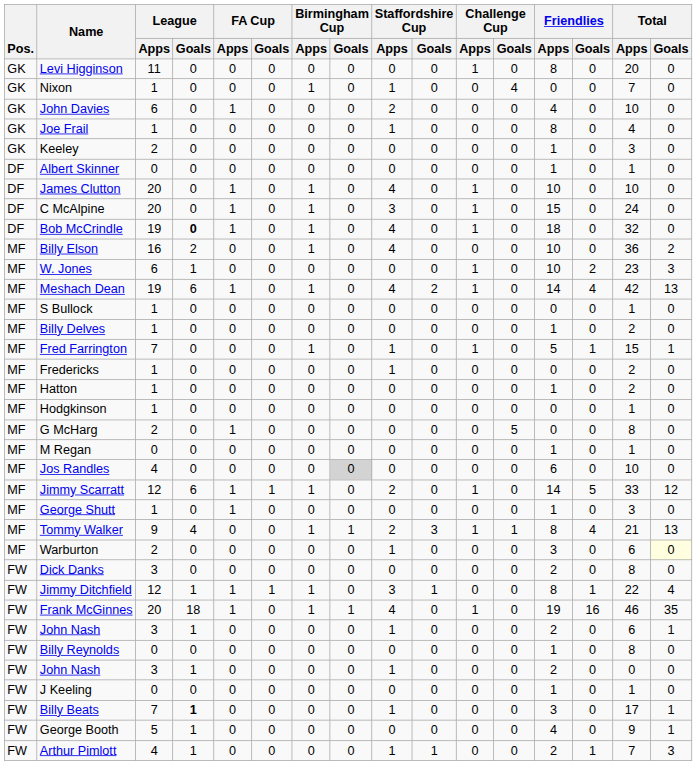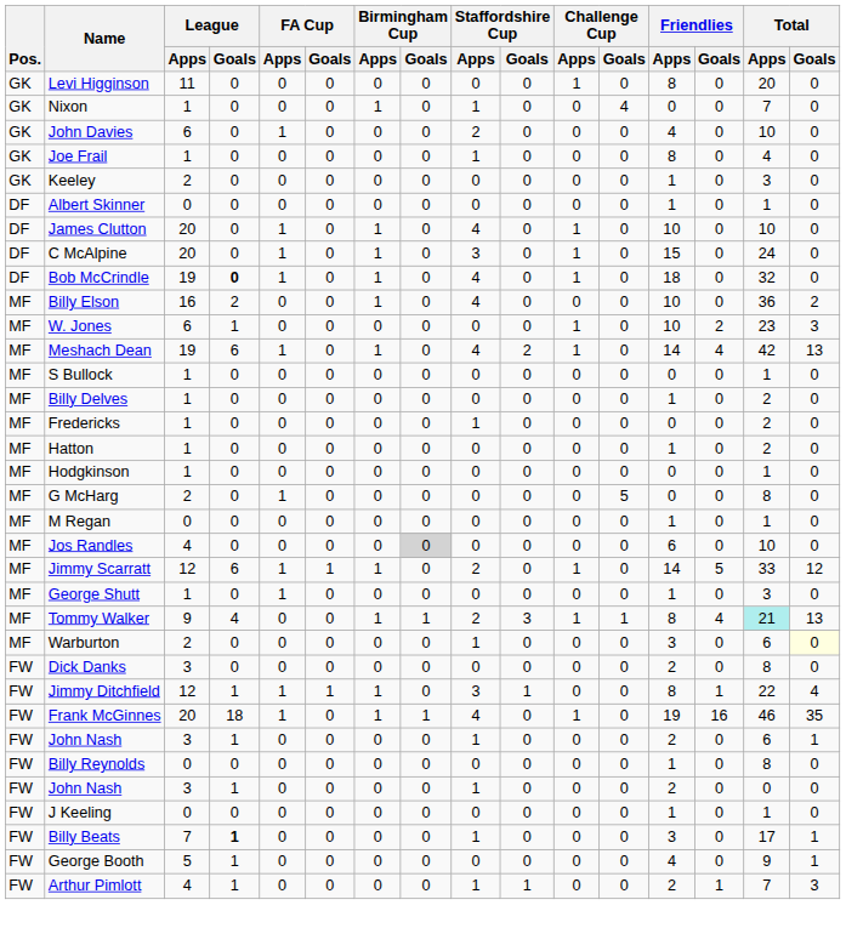 <table class="wikitable" style="text-align:center">
 <tr>
 <th rowspan="2" valign="bottom">Pos.</th>
 <th rowspan="2">Name</th>
 <th colspan="2" width="85">League</th>
 <th colspan="2" width="85">FA Cup</th>
 <th colspan="2" width="85">Birmingham Cup</th>
 <th colspan="2" width="85">Staffordshire Cup</th>
 <th colspan="2" width="85">Challenge Cup</th>
 <th colspan="2" width="85"><a href='#'>Friendlies</a></th>
 <th colspan="2" width="85">Total</th>
 </tr>
 <tr>
 <th>Apps</th>
 <th>Goals</th>
 <th>Apps</th>
 <th>Goals</th>
 <th>Apps</th>
 <th>Goals</th>
 <th>Apps</th>
 <th>Goals</th>
 <th>Apps</th>
 <th>Goals</th>
 <th>Apps</th>
 <th>Goals</th>
 <th>Apps</th>
 <th>Goals</th>
 </tr>
 <tr>
 <td align="left">GK</td>
 <td align="left"><a href='#'>Levi Higginson</a></td>
 <td>11</td>
 <td>0</td>
 <td>0</td>
 <td>0</td>
 <td>0</td>
 <td>0</td>
 <td>0</td>
 <td>0</td>
 <td>1</td>
 <td>0</td>
 <td>8</td>
 <td>0</td>
 <td>20</td>
 <td>0</td>
 </tr>
 <tr>
 <td align="left">GK</td>
 <td align="left">Nixon</td>
 <td>1</td>
 <td>0</td>
 <td>0</td>
 <td>0</td>
 <td>1</td>
 <td>0</td>
 <td>1</td>
 <td>0</td>
 <td>0</td>
 <td>4</td>
 <td>0</td>
 <td>0</td>
 <td>7</td>
 <td>0</td>
 </tr>
 <tr>
 <td align="left">GK</td>
 <td align="left"><a href='#'>John Davies</a></td>
 <td>6</td>
 <td>0</td>
 <td>1</td>
 <td>0</td>
 <td>0</td>
 <td>0</td>
 <td>2</td>
 <td>0</td>
 <td>0</td>
 <td>0</td>
 <td>4</td>
 <td>0</td>
 <td>10</td>
 <td>0</td>
 </tr>
 <tr>
 <td align="left">GK</td>
 <td align="left"> <a href='#'>Joe Frail</a></td>
 <td>1</td>
 <td>0</td>
 <td>0</td>
 <td>0</td>
 <td>0</td>
 <td>0</td>
 <td>1</td>
 <td>0</td>
 <td>0</td>
 <td>0</td>
 <td>8</td>
 <td>0</td>
 <td>4</td>
 <td>0</td>
 </tr>
 <tr>
 <td align="left">GK</td>
 <td align="left">Keeley</td>
 <td>2</td>
 <td>0</td>
 <td>0</td>
 <td>0</td>
 <td>0</td>
 <td>0</td>
 <td>0</td>
 <td>0</td>
 <td>0</td>
 <td>0</td>
 <td>1</td>
 <td>0</td>
 <td>3</td>
 <td>0</td>
 </tr>
 <tr>
 <td align="left">DF</td>
 <td align="left"> <a href='#'>Albert Skinner</a></td>
 <td>0</td>
 <td>0</td>
 <td>0</td>
 <td>0</td>
 <td>0</td>
 <td>0</td>
 <td>0</td>
 <td>0</td>
 <td>0</td>
 <td>0</td>
 <td>1</td>
 <td>0</td>
 <td>1</td>
 <td>0</td>
 </tr>
 <tr>
 <td align="left">DF</td>
 <td align="left"> <a href='#'>James Clutton</a></td>
 <td>20</td>
 <td>0</td>
 <td>1</td>
 <td>0</td>
 <td>1</td>
 <td>0</td>
 <td>4</td>
 <td>0</td>
 <td>1</td>
 <td>0</td>
 <td>10</td>
 <td>0</td>
 <td>10</td>
 <td>0</td>
 </tr>
 <tr>
 <td align="left">DF</td>
 <td align="left">C McAlpine</td>
 <td>20</td>
 <td>0</td>
 <td>1</td>
 <td>0</td>
 <td>1</td>
 <td>0</td>
 <td>3</td>
 <td>0</td>
 <td>1</td>
 <td>0</td>
 <td>15</td>
 <td>0</td>
 <td>24</td>
 <td>0</td>
 </tr>
 <tr>
 <td align="left">DF</td>
 <td align="left"> <a href='#'>Bob McCrindle</a></td>
 <td>19</td>
 <td><strong>0</strong></td>
 <td>1</td>
 <td>0</td>
 <td>1</td>
 <td>0</td>
 <td>4</td>
 <td>0</td>
 <td>1</td>
 <td>0</td>
 <td>18</td>
 <td>0</td>
 <td>32</td>
 <td>0</td>
 </tr>
 <tr>
 <td align="left">MF</td>
 <td align="left"> <a href='#'>Billy Elson</a></td>
 <td>16</td>
 <td>2</td>
 <td>0</td>
 <td>0</td>
 <td>1</td>
 <td>0</td>
 <td>4</td>
 <td>0</td>
 <td>0</td>
 <td>0</td>
 <td>10</td>
 <td>0</td>
 <td>36</td>
 <td>2</td>
 </tr>
 <tr>
 <td align="left">MF</td>
 <td align="left"><a href='#'>W. Jones</a></td>
 <td>6</td>
 <td>1</td>
 <td>0</td>
 <td>0</td>
 <td>0</td>
 <td>0</td>
 <td>0</td>
 <td>0</td>
 <td>1</td>
 <td>0</td>
 <td>10</td>
 <td>2</td>
 <td>23</td>
 <td>3</td>
 </tr>
 <tr>
 <td align="left">MF</td>
 <td align="left"> <a href='#'>Meshach Dean</a></td>
 <td>19</td>
 <td>6</td>
 <td>1</td>
 <td>0</td>
 <td>1</td>
 <td>0</td>
 <td>4</td>
 <td>2</td>
 <td>1</td>
 <td>0</td>
 <td>14</td>
 <td>4</td>
 <td>42</td>
 <td>13</td>
 </tr>
 <tr>
 <td align="left">MF</td>
 <td align="left">S Bullock</td>
 <td>1</td>
 <td>0</td>
 <td>0</td>
 <td>0</td>
 <td>0</td>
 <td>0</td>
 <td>0</td>
 <td>0</td>
 <td>0</td>
 <td>0</td>
 <td>0</td>
 <td>0</td>
 <td>1</td>
 <td>0</td>
 </tr>
 <tr>
 <td align="left">MF</td>
 <td align="left"> <a href='#'>Billy Delves</a></td>
 <td>1</td>
 <td>0</td>
 <td>0</td>
 <td>0</td>
 <td>0</td>
 <td>0</td>
 <td>0</td>
 <td>0</td>
 <td>0</td>
 <td>0</td>
 <td>1</td>
 <td>0</td>
 <td>2</td>
 <td>0</td>
 </tr>
 <tr>
 <td align="left">MF</td>
-<td align="left"> <a href='#'>Fred Farrington</a></td>
-<td>7</td>
-<td>0</td>
-<td>0</td>
-<td>0</td>
-<td>1</td>
-<td>0</td>
-<td>1</td>
-<td>0</td>
-<td>1</td>
-<td>0</td>
-<td>5</td>
-<td>1</td>
-<td>15</td>
-<td>1</td>
-</tr>
-<tr>
-<td align="left">MF</td>
 <td align="left">Fredericks</td>
 <td>1</td>
 <td>0</td>
 <td>0</td>
 <td>0</td>
 <td>0</td>
 <td>0</td>
 <td>1</td>
 <td>0</td>
 <td>0</td>
 <td>0</td>
 <td>0</td>
 <td>0</td>
 <td>2</td>
 <td>0</td>
 </tr>
 <tr>
 <td align="left">MF</td>
 <td align="left">Hatton</td>
 <td>1</td>
 <td>0</td>
 <td>0</td>
 <td>0</td>
 <td>0</td>
 <td>0</td>
 <td>0</td>
 <td>0</td>
 <td>0</td>
 <td>0</td>
 <td>1</td>
 <td>0</td>
 <td>2</td>
 <td>0</td>
 </tr>
 <tr>
 <td align="left">MF</td>
 <td align="left">Hodgkinson</td>
 <td>1</td>
 <td>0</td>
 <td>0</td>
 <td>0</td>
 <td>0</td>
 <td>0</td>
 <td>0</td>
 <td>0</td>
 <td>0</td>
 <td>0</td>
 <td>0</td>
 <td>0</td>
 <td>1</td>
 <td>0</td>
 </tr>
 <tr>
 <td align="left">MF</td>
 <td align="left">G McHarg</td>
 <td>2</td>
 <td>0</td>
 <td>1</td>
 <td>0</td>
 <td>0</td>
 <td>0</td>
 <td>0</td>
 <td>0</td>
 <td>0</td>
 <td>5</td>
 <td>0</td>
 <td>0</td>
 <td>8</td>
 <td>0</td>
 </tr>
 <tr>
 <td align="left">MF</td>
 <td align="left">M Regan</td>
 <td>0</td>
 <td>0</td>
 <td>0</td>
 <td>0</td>
 <td>0</td>
 <td>0</td>
 <td>0</td>
 <td>0</td>
 <td>0</td>
 <td>0</td>
 <td>1</td>
 <td>0</td>
 <td>1</td>
 <td>0</td>
 </tr>
 <tr>
 <td align="left">MF</td>
 <td align="left"> <a href='#'>Jos Randles</a></td>
 <td>4</td>
 <td>0</td>
 <td>0</td>
 <td>0</td>
 <td>0</td>
 <td style="background: lightgrey;">0</td>
 <td>0</td>
 <td>0</td>
 <td>0</td>
 <td>0</td>
 <td>6</td>
 <td>0</td>
 <td>10</td>
 <td>0</td>
 </tr>
 <tr>
 <td align="left">MF</td>
 <td align="left"> <a href='#'>Jimmy Scarratt</a></td>
 <td>12</td>
 <td>6</td>
 <td>1</td>
 <td>1</td>
 <td>1</td>
 <td>0</td>
 <td>2</td>
 <td>0</td>
 <td>1</td>
 <td>0</td>
 <td>14</td>
 <td>5</td>
 <td>33</td>
 <td>12</td>
 </tr>
 <tr>
 <td align="left">MF</td>
 <td align="left"> <a href='#'>George Shutt</a></td>
 <td>1</td>
 <td>0</td>
 <td>1</td>
 <td>0</td>
 <td>0</td>
 <td>0</td>
 <td>0</td>
 <td>0</td>
 <td>0</td>
 <td>0</td>
 <td>1</td>
 <td>0</td>
 <td>3</td>
 <td>0</td>
 </tr>
 <tr>
 <td align="left">MF</td>
 <td align="left"><a href='#'>Tommy Walker</a></td>
 <td>9</td>
 <td>4</td>
 <td>0</td>
 <td>0</td>
 <td>1</td>
 <td>1</td>
 <td>2</td>
 <td>3</td>
 <td>1</td>
 <td>1</td>
 <td>8</td>
 <td>4</td>
-<td>21</td>
+<td style="background: paleturquoise;">21</td>
 <td>13</td>
 </tr>
 <tr>
 <td align="left">MF</td>
 <td align="left">Warburton</td>
 <td>2</td>
 <td>0</td>
 <td>0</td>
 <td>0</td>
 <td>0</td>
 <td>0</td>
 <td>1</td>
 <td>0</td>
 <td>0</td>
 <td>0</td>
 <td>3</td>
 <td>0</td>
 <td>6</td>
 <td style="background: lightyellow;">0</td>
 </tr>
 <tr>
 <td align="left">FW</td>
 <td align="left"> <a href='#'>Dick Danks</a></td>
 <td>3</td>
 <td>0</td>
 <td>0</td>
 <td>0</td>
 <td>0</td>
 <td>0</td>
 <td>0</td>
 <td>0</td>
 <td>0</td>
 <td>0</td>
 <td>2</td>
 <td>0</td>
 <td>8</td>
 <td>0</td>
 </tr>
 <tr>
 <td align="left">FW</td>
 <td align="left"> <a href='#'>Jimmy Ditchfield</a></td>
 <td>12</td>
 <td>1</td>
 <td>1</td>
 <td>1</td>
 <td>1</td>
 <td>0</td>
 <td>3</td>
 <td>1</td>
 <td>0</td>
 <td>0</td>
 <td>8</td>
 <td>1</td>
 <td>22</td>
 <td>4</td>
 </tr>
 <tr>
 <td align="left">FW</td>
 <td align="left"> <a href='#'>Frank McGinnes</a></td>
 <td>20</td>
 <td>18</td>
 <td>1</td>
 <td>0</td>
 <td>1</td>
 <td>1</td>
 <td>4</td>
 <td>0</td>
 <td>1</td>
 <td>0</td>
 <td>19</td>
 <td>16</td>
 <td>46</td>
 <td>35</td>
 </tr>
 <tr>
 <td align="left">FW</td>
 <td align="left"> <a href='#'>John Nash</a></td>
 <td>3</td>
 <td>1</td>
 <td>0</td>
 <td>0</td>
 <td>0</td>
 <td>0</td>
 <td>1</td>
 <td>0</td>
 <td>0</td>
 <td>0</td>
 <td>2</td>
 <td>0</td>
 <td>6</td>
 <td>1</td>
 </tr>
 <tr>
 <td align="left">FW</td>
 <td align="left"> <a href='#'>Billy Reynolds</a></td>
 <td>0</td>
 <td>0</td>
 <td>0</td>
 <td>0</td>
 <td>0</td>
 <td>0</td>
 <td>0</td>
 <td>0</td>
 <td>0</td>
 <td>0</td>
 <td>1</td>
 <td>0</td>
 <td>8</td>
 <td>0</td>
 </tr>
 <tr>
 <td align="left">FW</td>
 <td align="left"> <a href='#'>John Nash</a></td>
 <td>3</td>
 <td>1</td>
 <td>0</td>
 <td>0</td>
 <td>0</td>
 <td>0</td>
 <td>1</td>
 <td>0</td>
 <td>0</td>
 <td>0</td>
 <td>2</td>
 <td>0</td>
 <td>0</td>
 <td>0</td>
 </tr>
 <tr>
 <td align="left">FW</td>
 <td align="left">J Keeling</td>
 <td>0</td>
 <td>0</td>
 <td>0</td>
 <td>0</td>
 <td>0</td>
 <td>0</td>
 <td>0</td>
 <td>0</td>
 <td>0</td>
 <td>0</td>
 <td>1</td>
 <td>0</td>
 <td>1</td>
 <td>0</td>
 </tr>
 <tr>
 <td align="left">FW</td>
 <td align="left"> <a href='#'>Billy Beats</a></td>
 <td>7</td>
 <td><strong>1</strong></td>
 <td>0</td>
 <td>0</td>
 <td>0</td>
 <td>0</td>
 <td>1</td>
 <td>0</td>
 <td>0</td>
 <td>0</td>
 <td>3</td>
 <td>0</td>
 <td>17</td>
 <td>1</td>
 </tr>
 <tr>
 <td align="left">FW</td>
 <td align="left">George Booth</td>
 <td>5</td>
 <td>1</td>
 <td>0</td>
 <td>0</td>
 <td>0</td>
 <td>0</td>
 <td>0</td>
 <td>0</td>
 <td>0</td>
 <td>0</td>
 <td>4</td>
 <td>0</td>
 <td>9</td>
 <td>1</td>
 </tr>
 <tr>
 <td align="left">FW</td>
 <td align="left"> <a href='#'>Arthur Pimlott</a></td>
 <td>4</td>
 <td>1</td>
 <td>0</td>
 <td>0</td>
 <td>0</td>
 <td>0</td>
 <td>1</td>
 <td>1</td>
 <td>0</td>
 <td>0</td>
 <td>2</td>
 <td>1</td>
 <td>7</td>
 <td>3</td>
 </tr>
 </table>
